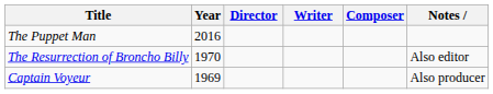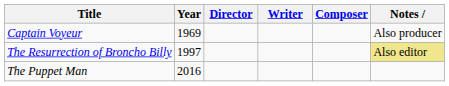 <table class="wikitable">
 <tr>
 <th>Title</th>
 <th>Year</th>
 <th width="65"><a href='#'>Director</a></th>
 <th width="65"><a href='#'>Writer</a></th>
 <th width="65"><a href='#'>Composer</a></th>
 <th>Notes / </th>
 </tr>
 <tr>
+<td><em><a href='#'>Captain Voyeur</a></em></td>
+<td>1969</td>
+<td></td>
+<td></td>
+<td></td>
+<td>Also producer</td>
+</tr>
+<tr>
+<td><em><a href='#'>The Resurrection of Broncho Billy</a></em></td>
+<td>1997</td>
+<td></td>
+<td></td>
+<td></td>
+<td style="background: khaki;">Also editor</td>
+</tr>
+<tr>
 <td><em>The Puppet Man</em></td>
 <td>2016</td>
 <td></td>
 <td></td>
 <td></td>
 <td style="text-align:center;"></td>
 </tr>
-<tr>
-<td><em><a href='#'>The Resurrection of Broncho Billy</a></em></td>
-<td>1970</td>
-<td></td>
-<td></td>
-<td></td>
-<td>Also editor</td>
-</tr>
-<tr>
-<td><em><a href='#'>Captain Voyeur</a></em></td>
-<td>1969</td>
-<td></td>
-<td></td>
-<td></td>
-<td>Also producer</td>
-</tr>
 </table>
